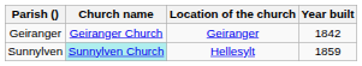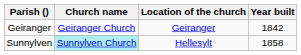 <table class="wikitable" style="text-align:center">
 <tr>
 <th>Parish ()</th>
 <th>Church name</th>
 <th>Location of the church</th>
 <th>Year built</th>
 </tr>
 <tr>
 <td rowspan="1">Geiranger</td>
 <td><a href='#'>Geiranger Church</a></td>
 <td><a href='#'>Geiranger</a></td>
 <td>1842</td>
 </tr>
 <tr>
 <td rowspan="1">Sunnylven</td>
 <td style="background: paleturquoise;"><a href='#'>Sunnylven Church</a></td>
 <td><a href='#'>Hellesylt</a></td>
-<td>1859</td>
+<td>1858</td>
 </tr>
 </table>
